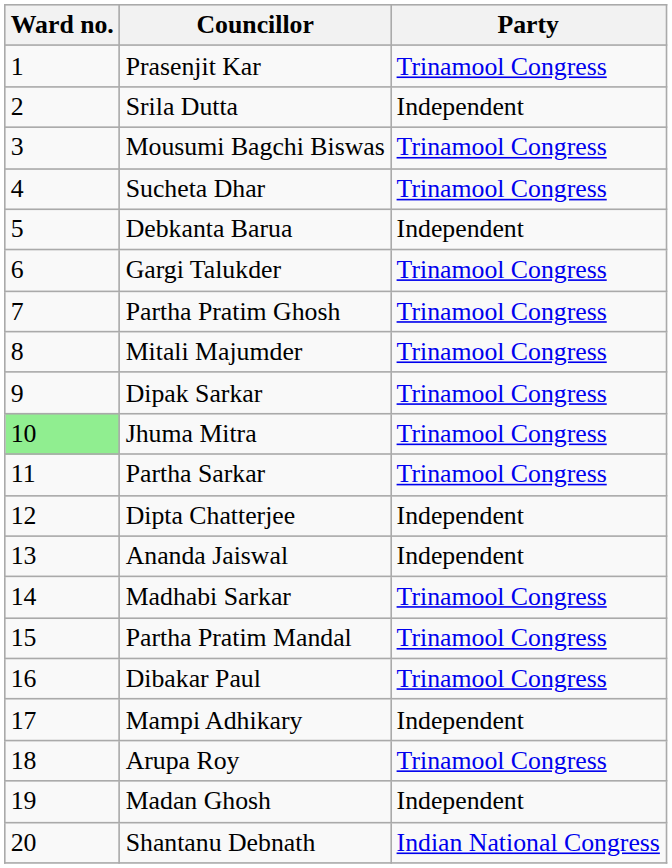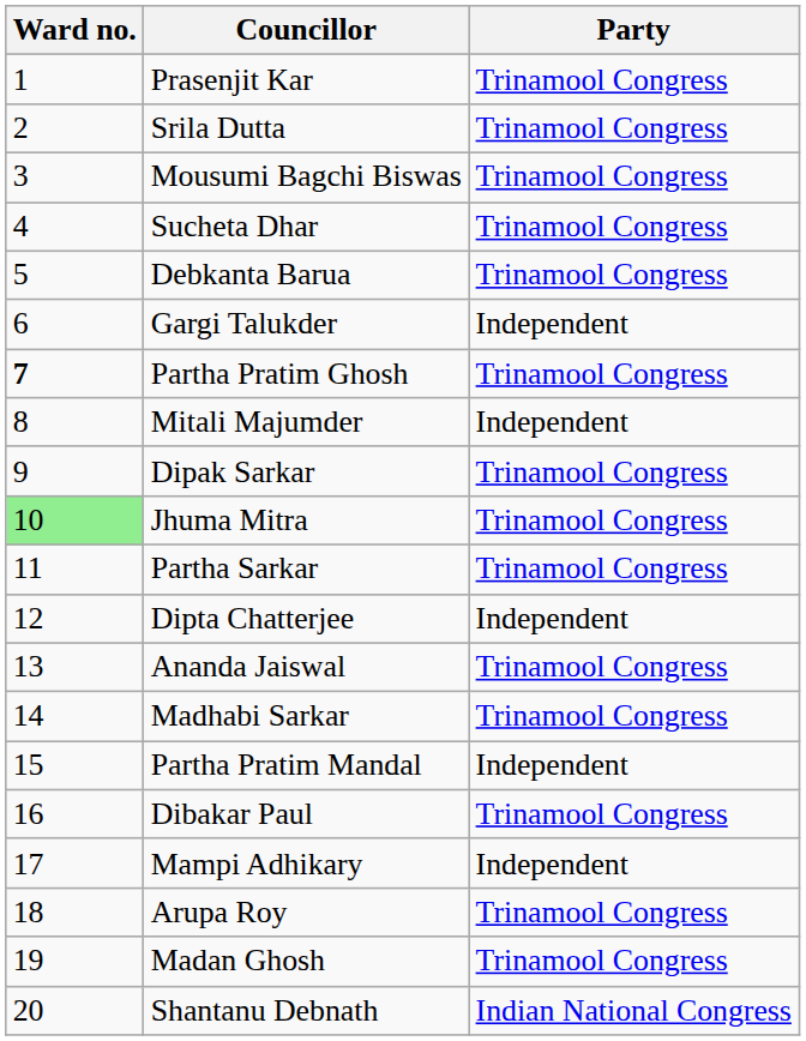 <table class="wikitable">
 <tr>
 <th>Ward no.</th>
 <th>Councillor</th>
 <th>Party</th>
 </tr>
 <tr>
 <td>1</td>
 <td>Prasenjit Kar</td>
 <td><a href='#'>Trinamool Congress</a></td>
 </tr>
 <tr>
 <td>2</td>
 <td>Srila Dutta</td>
-<td>Independent</td>
+<td><a href='#'>Trinamool Congress</a></td>
 </tr>
 <tr>
 <td>3</td>
 <td>Mousumi Bagchi Biswas</td>
 <td><a href='#'>Trinamool Congress</a></td>
 </tr>
 <tr>
 <td>4</td>
 <td>Sucheta Dhar</td>
 <td><a href='#'>Trinamool Congress</a></td>
 </tr>
 <tr>
 <td>5</td>
 <td>Debkanta Barua</td>
-<td>Independent</td>
+<td><a href='#'>Trinamool Congress</a></td>
 </tr>
 <tr>
 <td>6</td>
 <td>Gargi Talukder</td>
-<td><a href='#'>Trinamool Congress</a></td>
+<td>Independent</td>
 </tr>
 <tr>
-<td>7</td>
+<td><strong>7</strong></td>
 <td>Partha Pratim Ghosh</td>
 <td><a href='#'>Trinamool Congress</a></td>
 </tr>
 <tr>
 <td>8</td>
 <td>Mitali Majumder</td>
-<td><a href='#'>Trinamool Congress</a></td>
+<td>Independent</td>
 </tr>
 <tr>
 <td>9</td>
 <td>Dipak Sarkar</td>
 <td><a href='#'>Trinamool Congress</a></td>
 </tr>
 <tr>
 <td style="background: lightgreen;">10</td>
 <td>Jhuma Mitra</td>
 <td><a href='#'>Trinamool Congress</a></td>
 </tr>
 <tr>
 <td>11</td>
 <td>Partha Sarkar</td>
 <td><a href='#'>Trinamool Congress</a></td>
 </tr>
 <tr>
 <td>12</td>
 <td>Dipta Chatterjee</td>
 <td>Independent</td>
 </tr>
 <tr>
 <td>13</td>
 <td>Ananda Jaiswal</td>
-<td>Independent</td>
+<td><a href='#'>Trinamool Congress</a></td>
 </tr>
 <tr>
 <td>14</td>
 <td>Madhabi Sarkar</td>
 <td><a href='#'>Trinamool Congress</a></td>
 </tr>
 <tr>
 <td>15</td>
 <td>Partha Pratim Mandal</td>
-<td><a href='#'>Trinamool Congress</a></td>
+<td>Independent</td>
 </tr>
 <tr>
 <td>16</td>
 <td>Dibakar Paul</td>
 <td><a href='#'>Trinamool Congress</a></td>
 </tr>
 <tr>
 <td>17</td>
 <td>Mampi Adhikary</td>
 <td>Independent</td>
 </tr>
 <tr>
 <td>18</td>
 <td>Arupa Roy</td>
 <td><a href='#'>Trinamool Congress</a></td>
 </tr>
 <tr>
 <td>19</td>
 <td>Madan Ghosh</td>
-<td>Independent</td>
+<td><a href='#'>Trinamool Congress</a></td>
 </tr>
 <tr>
 <td>20</td>
 <td>Shantanu Debnath</td>
 <td><a href='#'>Indian National Congress</a></td>
 </tr>
 </table>
